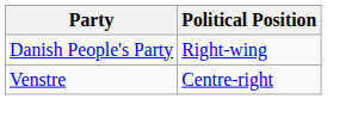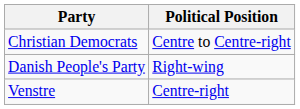 <table class="wikitable mw-collapsible mw-collapsed">
 <tr>
 <th>Party</th>
 <th>Political Position</th>
+</tr>
+<tr>
+<td><a href='#'>Christian Democrats</a></td>
+<td><a href='#'>Centre</a> to <a href='#'>Centre-right</a></td>
 </tr>
 <tr>
 <td><a href='#'>Danish People's Party</a></td>
 <td><a href='#'>Right-wing</a></td>
 </tr>
 <tr>
 <td><a href='#'>Venstre</a></td>
 <td><a href='#'>Centre-right</a></td>
 </tr>
 </table>
